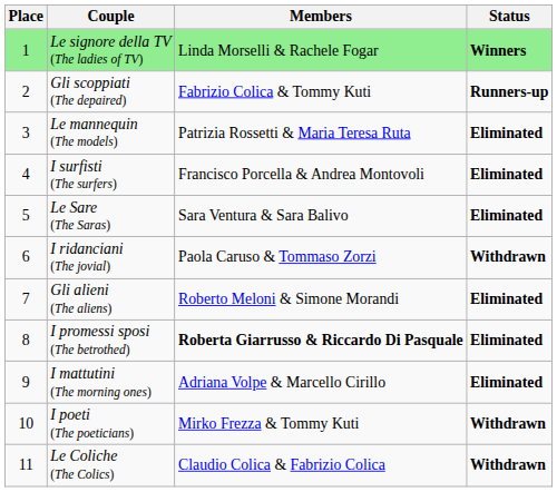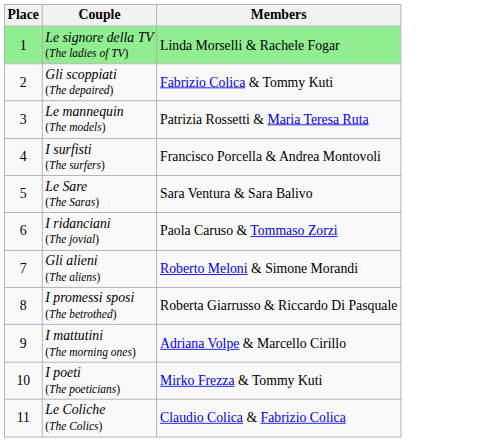 <table class="wikitable">
 <tr>
 <th>Place</th>
 <th>Couple</th>
 <th>Members</th>
-<th>Status</th>
 </tr>
 <tr style="background:#90EE90;">
 <td align="center">1</td>
 <td><em>Le signore della TV</em><br><small>(<em>The ladies of TV</em>)</small></td>
 <td>Linda Morselli & Rachele Fogar</td>
-<td><strong>Winners</strong></td>
 </tr>
 <tr>
 <td align="center">2</td>
 <td><em>Gli scoppiati</em><br><small>(<em>The depaired</em>)</small></td>
 <td><a href='#'>Fabrizio Colica</a> & Tommy Kuti</td>
-<td><strong>Runners-up</strong></td>
 </tr>
 <tr>
 <td align="center">3</td>
 <td><em>Le mannequin</em><br><small>(<em>The models</em>)</small></td>
 <td>Patrizia Rossetti & <a href='#'>Maria Teresa Ruta</a></td>
-<td><strong>Eliminated</strong></td>
 </tr>
 <tr>
 <td align="center">4</td>
 <td><em>I surfisti</em><br><small>(<em>The surfers</em>)</small></td>
 <td>Francisco Porcella & Andrea Montovoli</td>
-<td><strong>Eliminated</strong></td>
 </tr>
 <tr>
 <td align="center">5</td>
 <td><em>Le Sare</em><br><small>(<em>The Saras</em>)</small></td>
 <td>Sara Ventura & Sara Balivo</td>
-<td><strong>Eliminated</strong></td>
 </tr>
 <tr>
 <td align="center">6</td>
 <td><em>I ridanciani</em><br><small>(<em>The jovial</em>)</small></td>
 <td>Paola Caruso & <a href='#'>Tommaso Zorzi</a></td>
-<td><strong>Withdrawn</strong></td>
 </tr>
 <tr>
 <td align="center">7</td>
 <td><em>Gli alieni</em><br><small>(<em>The aliens</em>)</small></td>
 <td><a href='#'>Roberto Meloni</a> & Simone Morandi</td>
-<td><strong>Eliminated</strong></td>
 </tr>
 <tr>
 <td align="center">8</td>
 <td><em>I promessi sposi</em><br><small>(<em>The betrothed</em>)</small></td>
-<td><strong>Roberta Giarrusso & Riccardo Di Pasquale</strong></td>
-<td><strong>Eliminated</strong></td>
+<td>Roberta Giarrusso & Riccardo Di Pasquale</td>
 </tr>
 <tr>
 <td align="center">9</td>
 <td><em>I mattutini</em><br><small>(<em>The morning ones</em>)</small></td>
 <td><a href='#'>Adriana Volpe</a> & Marcello Cirillo</td>
-<td><strong>Eliminated</strong></td>
 </tr>
 <tr>
 <td align="center">10</td>
 <td><em>I poeti</em><br><small>(<em>The poeticians</em>)</small></td>
 <td><a href='#'>Mirko Frezza</a> & Tommy Kuti</td>
-<td><strong>Withdrawn</strong></td>
 </tr>
 <tr>
 <td align="center">11</td>
 <td><em>Le Coliche</em><br><small>(<em>The Colics</em>)</small></td>
 <td><a href='#'>Claudio Colica</a> & <a href='#'>Fabrizio Colica</a></td>
-<td><strong>Withdrawn</strong></td>
 </tr>
 </table>
